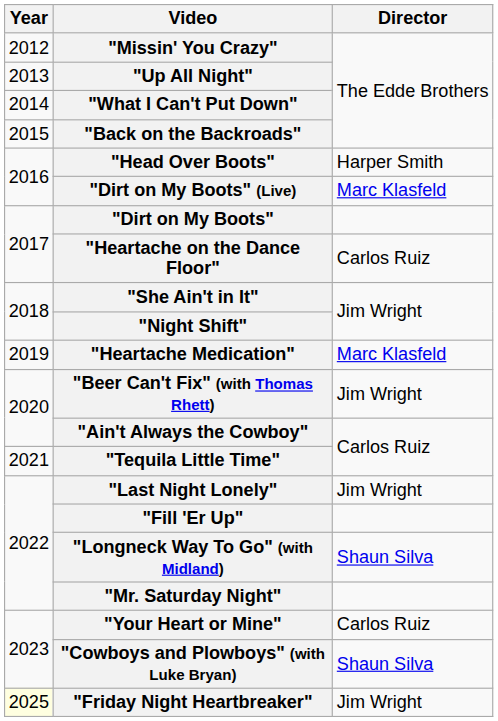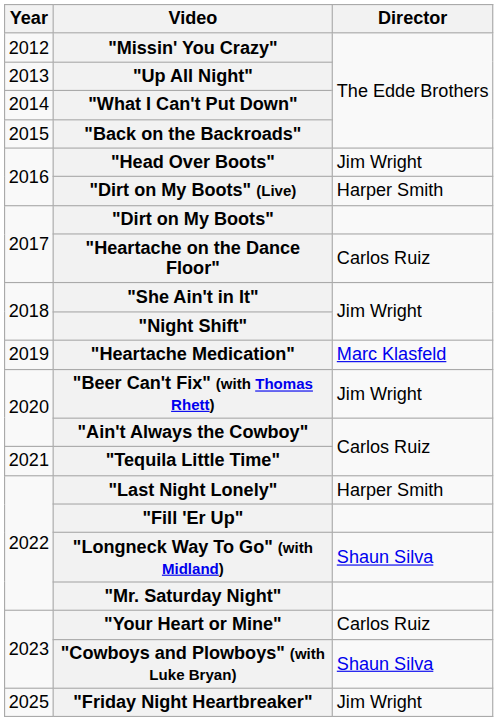 <table class="wikitable plainrowheaders">
 <tr>
 <th>Year</th>
 <th style="width:15em;">Video</th>
 <th>Director</th>
 </tr>
 <tr>
 <td>2012</td>
 <th scope="row">"Missin' You Crazy"</th>
 <td rowspan="4">The Edde Brothers</td>
 </tr>
 <tr>
 <td>2013</td>
 <th scope="row">"Up All Night"</th>
 </tr>
 <tr>
 <td>2014</td>
 <th scope="row">"What I Can't Put Down"</th>
 </tr>
 <tr>
 <td>2015</td>
 <th scope="row">"Back on the Backroads"</th>
 </tr>
 <tr>
 <td rowspan="2">2016</td>
 <th scope="row">"Head Over Boots"</th>
-<td>Harper Smith</td>
+<td>Jim Wright</td>
 </tr>
 <tr>
 <th scope="row">"Dirt on My Boots" <small>(Live)</small></th>
-<td><a href='#'>Marc Klasfeld</a></td>
+<td>Harper Smith</td>
 </tr>
 <tr>
 <td rowspan="2">2017</td>
 <th scope="row">"Dirt on My Boots"</th>
 <td></td>
 </tr>
 <tr>
 <th scope="row">"Heartache on the Dance Floor"</th>
 <td>Carlos Ruiz</td>
 </tr>
 <tr>
 <td rowspan="2">2018</td>
 <th scope="row">"She Ain't in It"</th>
 <td rowspan="2">Jim Wright</td>
 </tr>
 <tr>
 <th scope="row">"Night Shift"</th>
 </tr>
 <tr>
 <td>2019</td>
 <th scope="row">"Heartache Medication"</th>
 <td><a href='#'>Marc Klasfeld</a></td>
 </tr>
 <tr>
 <td rowspan="2">2020</td>
 <th scope="row">"Beer Can't Fix" <small>(with <a href='#'>Thomas Rhett</a>)</small></th>
 <td>Jim Wright</td>
 </tr>
 <tr>
 <th scope="row">"Ain't Always the Cowboy"</th>
 <td rowspan="2">Carlos Ruiz</td>
 </tr>
 <tr>
 <td>2021</td>
 <th scope="row">"Tequila Little Time"</th>
 </tr>
 <tr>
 <td rowspan="4">2022</td>
 <th scope="row">"Last Night Lonely"</th>
-<td>Jim Wright</td>
+<td>Harper Smith</td>
 </tr>
 <tr>
 <th scope="row">"Fill 'Er Up"</th>
 <td></td>
 </tr>
 <tr>
 <th scope="row">"Longneck Way To Go" <small>(with <a href='#'>Midland</a>)</small></th>
 <td><a href='#'>Shaun Silva</a></td>
 </tr>
 <tr>
 <th scope="row">"Mr. Saturday Night"</th>
 <td></td>
 </tr>
 <tr>
 <td rowspan="2">2023</td>
 <th scope="row">"Your Heart or Mine"</th>
 <td>Carlos Ruiz</td>
 </tr>
 <tr>
 <th scope="row">"Cowboys and Plowboys" <small>(with Luke Bryan)</small></th>
 <td><a href='#'>Shaun Silva</a></td>
 </tr>
 <tr>
-<td style="background: lightyellow;">2025</td>
+<td>2025</td>
 <th scope="row">"Friday Night Heartbreaker"</th>
 <td>Jim Wright</td>
 </tr>
 </table>
